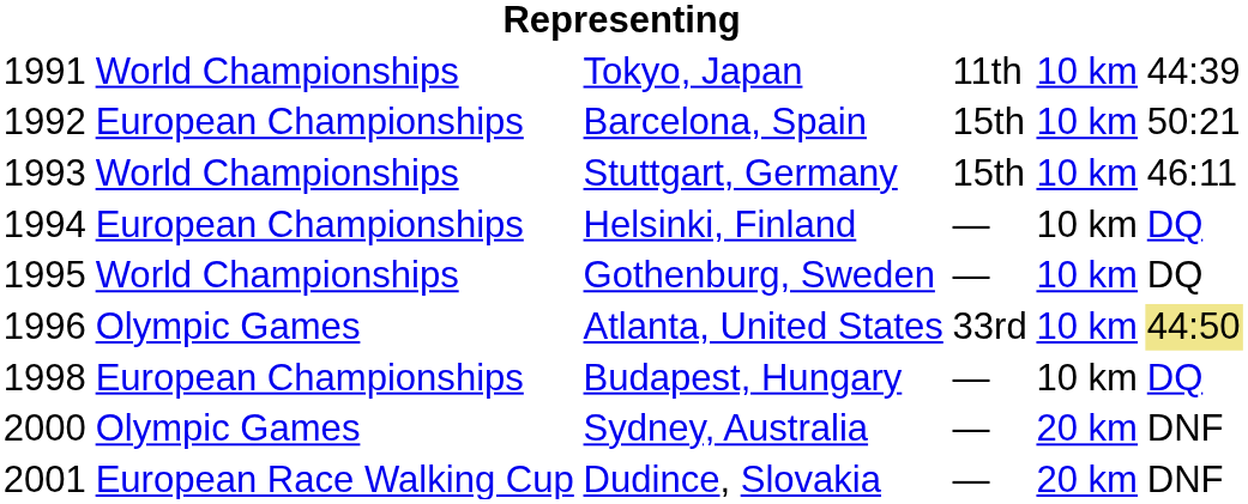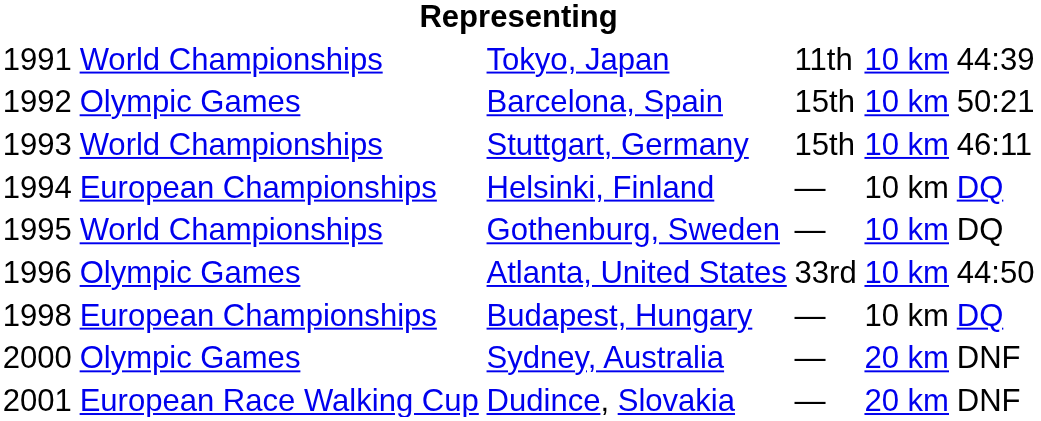 <table>
 <tr>
 <th colspan="6">Representing </th>
 </tr>
 <tr>
 <td>1991</td>
 <td><a href='#'>World Championships</a></td>
 <td><a href='#'>Tokyo, Japan</a></td>
 <td>11th</td>
 <td><a href='#'>10 km</a></td>
 <td>44:39</td>
 </tr>
 <tr>
 <td>1992</td>
-<td><a href='#'>European Championships</a></td>
+<td><a href='#'>Olympic Games</a></td>
 <td><a href='#'>Barcelona, Spain</a></td>
 <td>15th</td>
 <td><a href='#'>10 km</a></td>
 <td>50:21</td>
 </tr>
 <tr>
 <td>1993</td>
 <td><a href='#'>World Championships</a></td>
 <td><a href='#'>Stuttgart, Germany</a></td>
 <td>15th</td>
 <td><a href='#'>10 km</a></td>
 <td>46:11</td>
 </tr>
 <tr>
 <td>1994</td>
 <td><a href='#'>European Championships</a></td>
 <td><a href='#'>Helsinki, Finland</a></td>
 <td>—</td>
 <td>10 km</td>
 <td><a href='#'>DQ</a></td>
 </tr>
 <tr>
 <td>1995</td>
 <td><a href='#'>World Championships</a></td>
 <td><a href='#'>Gothenburg, Sweden</a></td>
 <td>—</td>
 <td><a href='#'>10 km</a></td>
 <td>DQ</td>
 </tr>
 <tr>
 <td>1996</td>
 <td><a href='#'>Olympic Games</a></td>
 <td><a href='#'>Atlanta, United States</a></td>
 <td>33rd</td>
 <td><a href='#'>10 km</a></td>
-<td style="background: khaki;">44:50</td>
+<td>44:50</td>
 </tr>
 <tr>
 <td>1998</td>
 <td><a href='#'>European Championships</a></td>
 <td><a href='#'>Budapest, Hungary</a></td>
 <td>—</td>
 <td>10 km</td>
 <td><a href='#'>DQ</a></td>
 </tr>
 <tr>
 <td>2000</td>
 <td><a href='#'>Olympic Games</a></td>
 <td><a href='#'>Sydney, Australia</a></td>
 <td>—</td>
 <td><a href='#'>20 km</a></td>
 <td>DNF</td>
 </tr>
 <tr>
 <td>2001</td>
 <td><a href='#'>European Race Walking Cup</a></td>
 <td><a href='#'>Dudince</a>, <a href='#'>Slovakia</a></td>
 <td>—</td>
 <td><a href='#'>20 km</a></td>
 <td>DNF</td>
 </tr>
 </table>
